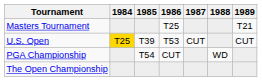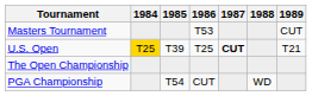 <table class="wikitable" style="font-size:95%;text-align:center;">
 <tr>
 <th>Tournament</th>
 <th>1984</th>
 <th>1985</th>
 <th>1986</th>
 <th>1987</th>
 <th>1988</th>
 <th>1989</th>
 </tr>
 <tr>
 <td align=left><a href='#'>Masters Tournament</a></td>
 <td style="background:#eeeeee;"></td>
 <td style="background:#eeeeee;"></td>
-<td>T25</td>
+<td>T53</td>
 <td style="background:#eeeeee;"></td>
 <td style="background:#eeeeee;"></td>
-<td>T21</td>
+<td>CUT</td>
 </tr>
 <tr>
 <td align=left><a href='#'>U.S. Open</a></td>
 <td style="background: gold;">T25</td>
 <td>T39</td>
-<td>T53</td>
-<td>CUT</td>
+<td>T25</td>
+<td><strong>CUT</strong></td>
 <td style="background:#eeeeee;"></td>
-<td>CUT</td>
+<td>T21</td>
+</tr>
+<tr>
+<td align=left><a href='#'>The Open Championship</a></td>
+<td style="background:#eeeeee;"></td>
+<td style="background:#eeeeee;"></td>
+<td style="background:#eeeeee;"></td>
+<td style="background:#eeeeee;"></td>
+<td style="background:#eeeeee;"></td>
+<td style="background:#eeeeee;"></td>
 </tr>
 <tr>
 <td align=left><a href='#'>PGA Championship</a></td>
 <td style="background:#eeeeee;"></td>
 <td>T54</td>
 <td>CUT</td>
 <td style="background:#eeeeee;"></td>
 <td>WD</td>
 <td style="background:#eeeeee;"></td>
 </tr>
-<tr>
-<td align=left><a href='#'>The Open Championship</a></td>
-<td style="background:#eeeeee;"></td>
-<td style="background:#eeeeee;"></td>
-<td style="background:#eeeeee;"></td>
-<td style="background:#eeeeee;"></td>
-<td style="background:#eeeeee;"></td>
-<td style="background:#eeeeee;"></td>
-</tr>
 </table>
